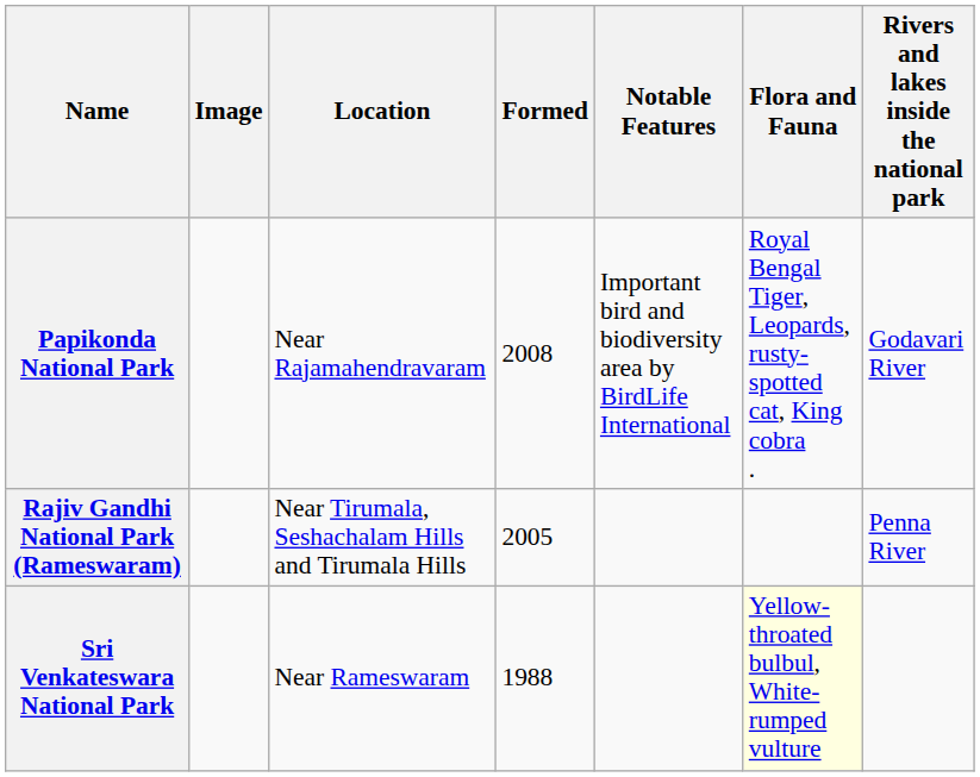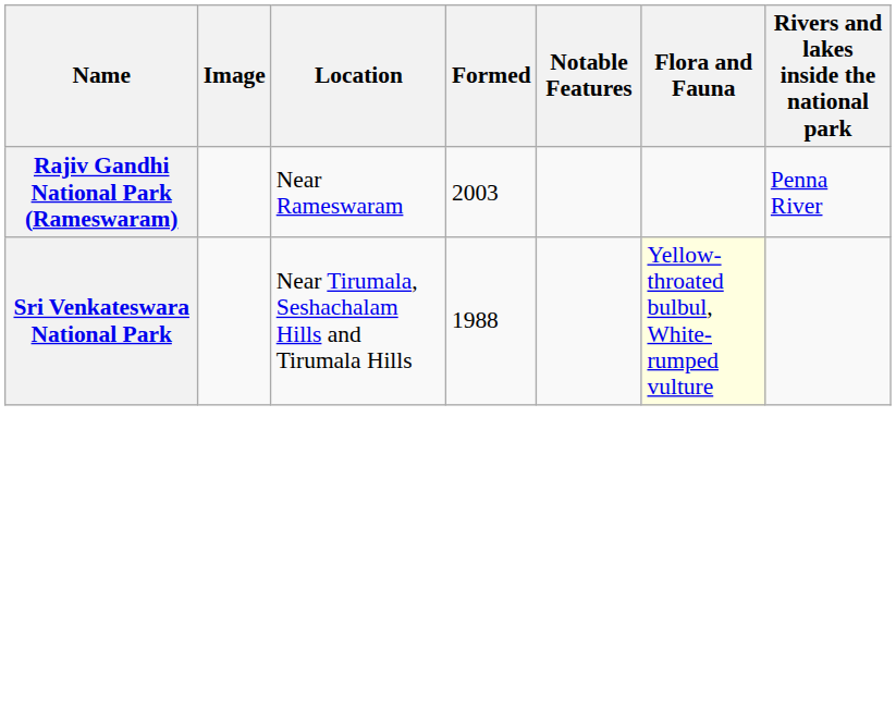 <table class="wikitable sortable">
 <tr>
 <th>Name</th>
 <th>Image</th>
 <th>Location</th>
 <th>Formed</th>
 <th>Notable Features</th>
 <th>Flora and Fauna</th>
 <th>Rivers and lakes inside the national park</th>
 </tr>
 <tr>
-<th><a href='#'>Papikonda National Park</a></th>
-<td></td>
-<td>Near <a href='#'>Rajamahendravaram</a></td>
-<td>2008</td>
-<td>Important bird and biodiversity area by <a href='#'>BirdLife International</a></td>
-<td><a href='#'>Royal Bengal Tiger</a>, <a href='#'>Leopards</a>, <a href='#'>rusty-spotted cat</a>, <a href='#'>King cobra</a><br>.</td>
-<td><a href='#'>Godavari River</a></td>
-</tr>
-<tr>
 <th><a href='#'>Rajiv Gandhi National Park (Rameswaram)</a></th>
 <td></td>
-<td>Near <a href='#'>Tirumala</a>, <a href='#'>Seshachalam Hills</a> and Tirumala Hills</td>
-<td>2005</td>
+<td>Near <a href='#'>Rameswaram</a></td>
+<td>2003</td>
 <td></td>
 <td></td>
 <td><a href='#'>Penna River</a></td>
 </tr>
 <tr>
 <th><a href='#'>Sri Venkateswara National Park</a></th>
 <td></td>
-<td>Near <a href='#'>Rameswaram</a></td>
+<td>Near <a href='#'>Tirumala</a>, <a href='#'>Seshachalam Hills</a> and Tirumala Hills</td>
 <td>1988</td>
 <td></td>
 <td style="background: lightyellow;"><a href='#'>Yellow-throated bulbul</a>, <a href='#'>White-rumped vulture</a></td>
 <td></td>
 </tr>
 </table>
